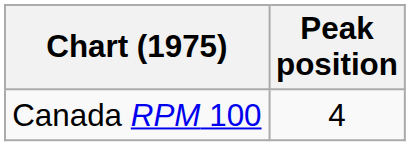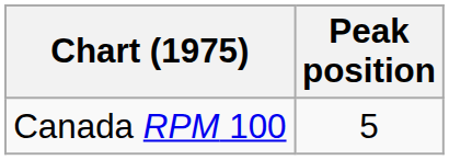 <table class="wikitable">
 <tr>
 <th>Chart (1975)</th>
 <th>Peak<br>position</th>
 </tr>
 <tr>
 <td>Canada <a href='#'><em>RPM</em> 100</a></td>
-<td style="text-align:center;">4</td>
+<td style="text-align:center;">5</td>
 </tr>
 </table>
